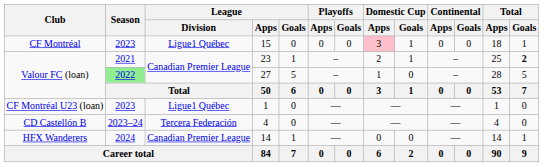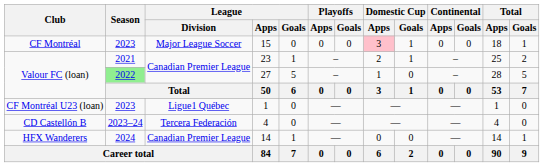 <table class="wikitable" style="text-align: center">
 <tr>
 <th rowspan="2">Club</th>
 <th rowspan="2">Season</th>
 <th colspan="3">League</th>
 <th colspan="2">Playoffs</th>
 <th colspan="2">Domestic Cup</th>
 <th colspan="2">Continental</th>
 <th colspan="2">Total</th>
 </tr>
 <tr>
 <th>Division</th>
 <th>Apps</th>
 <th>Goals</th>
 <th>Apps</th>
 <th>Goals</th>
 <th>Apps</th>
 <th>Goals</th>
 <th>Apps</th>
 <th>Goals</th>
 <th>Apps</th>
 <th>Goals</th>
 </tr>
 <tr>
 <td><a href='#'>CF Montréal</a></td>
 <td><a href='#'>2023</a></td>
-<td><a href='#'>Ligue1 Québec</a></td>
+<td><a href='#'>Major League Soccer</a></td>
 <td>15</td>
 <td>0</td>
 <td>0</td>
 <td>0</td>
 <td style="background: pink;">3</td>
 <td>1</td>
 <td>0</td>
 <td>0</td>
 <td>18</td>
 <td>1</td>
 </tr>
 <tr>
 <td rowspan=3><a href='#'>Valour FC</a> (loan)</td>
 <td><a href='#'>2021</a></td>
 <td rowspan=2><a href='#'>Canadian Premier League</a></td>
 <td>23</td>
 <td>1</td>
 <td colspan="2">–</td>
 <td>2</td>
 <td>1</td>
 <td colspan="2">–</td>
 <td>25</td>
-<td><strong>2</strong></td>
+<td>2</td>
 </tr>
 <tr>
 <td style="background: lightgreen;"><a href='#'>2022</a></td>
 <td>27</td>
 <td>5</td>
 <td colspan="2">–</td>
 <td>1</td>
 <td>0</td>
 <td colspan="2">–</td>
 <td>28</td>
 <td>5</td>
 </tr>
 <tr>
 <th colspan="2"><strong>Total</strong></th>
 <th>50</th>
 <th>6</th>
 <th>0</th>
 <th>0</th>
 <th>3</th>
 <th>1</th>
 <th>0</th>
 <th>0</th>
 <th>53</th>
 <th>7</th>
 </tr>
 <tr>
 <td><a href='#'>CF Montréal U23</a> (loan)</td>
 <td><a href='#'>2023</a></td>
 <td><a href='#'>Ligue1 Québec</a></td>
 <td>1</td>
 <td>0</td>
 <td colspan="2">—</td>
 <td colspan="2">—</td>
 <td colspan="2">—</td>
 <td>1</td>
 <td>0</td>
 </tr>
 <tr>
 <td><a href='#'>CD Castellón B</a></td>
 <td><a href='#'>2023–24</a></td>
 <td><a href='#'>Tercera Federación</a></td>
 <td>4</td>
 <td>0</td>
 <td colspan="2">—</td>
 <td colspan="2">—</td>
 <td colspan="2">—</td>
 <td>4</td>
 <td>0</td>
 </tr>
 <tr>
 <td><a href='#'>HFX Wanderers</a></td>
 <td><a href='#'>2024</a></td>
 <td><a href='#'>Canadian Premier League</a></td>
 <td>14</td>
 <td>1</td>
 <td colspan="2">—</td>
 <td>0</td>
 <td>0</td>
 <td colspan="2">—</td>
 <td>14</td>
 <td>1</td>
 </tr>
 <tr>
 <th colspan="3"><strong>Career total</strong></th>
 <th>84</th>
 <th>7</th>
 <th>0</th>
 <th>0</th>
 <th>6</th>
 <th>2</th>
 <th>0</th>
 <th>0</th>
 <th>90</th>
 <th>9</th>
 </tr>
 </table>
